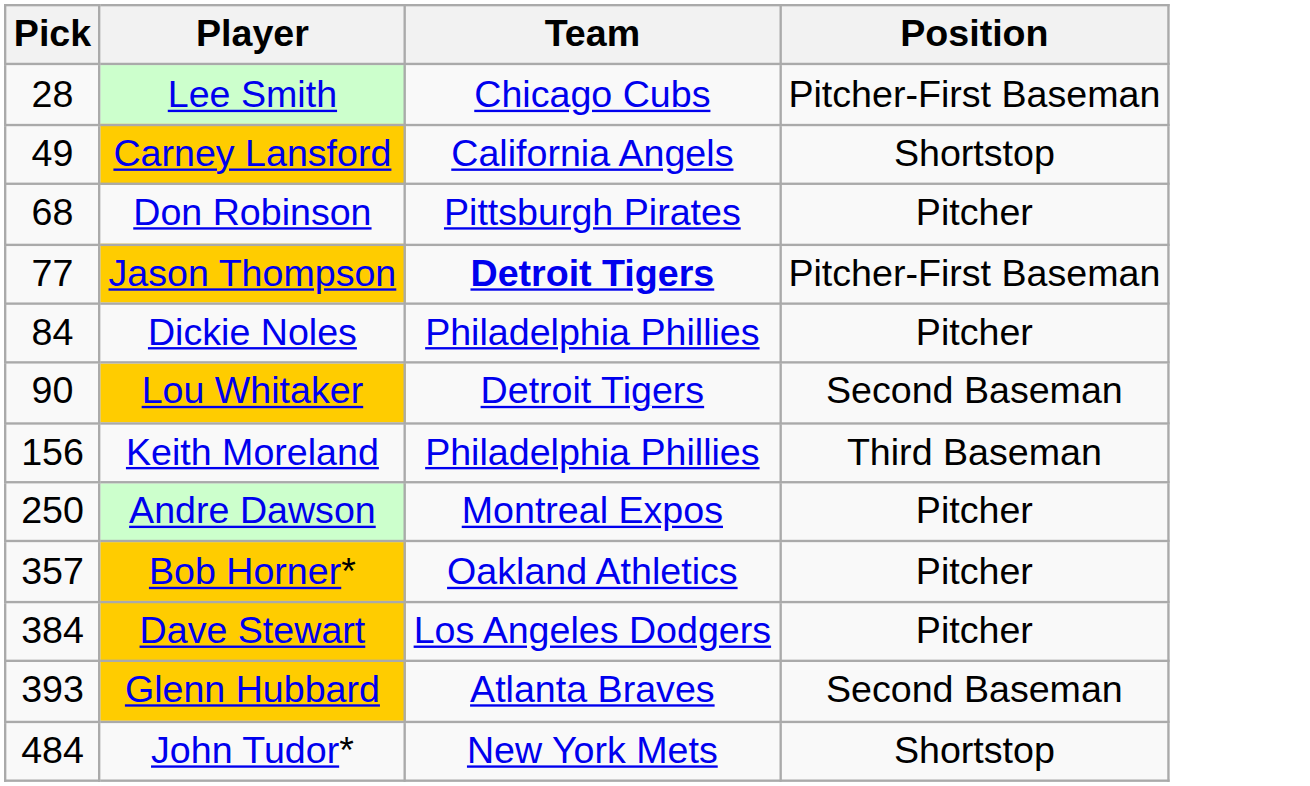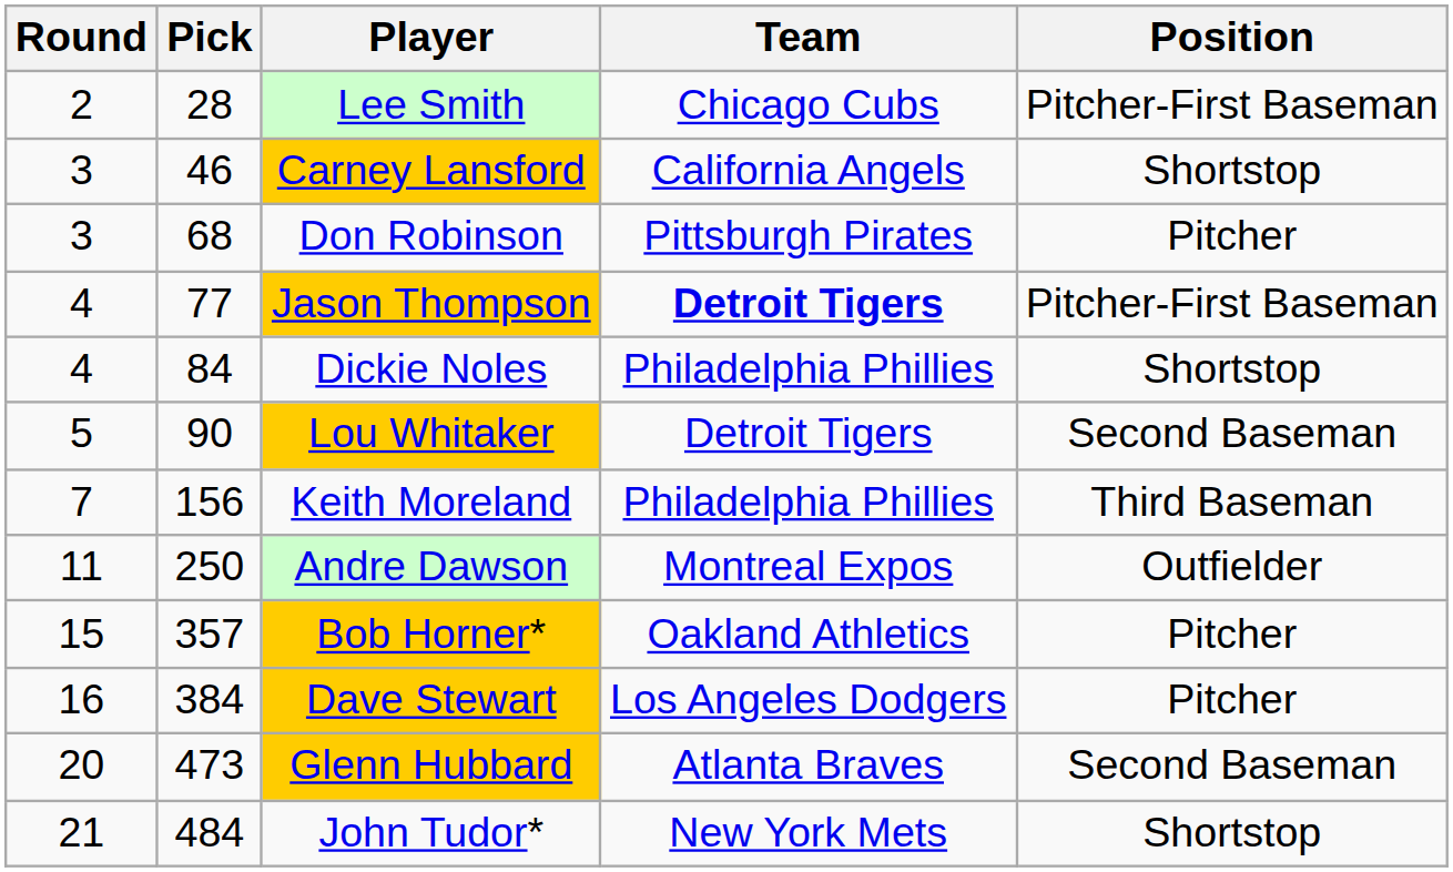 <table class="wikitable sortable" style="text-align:center;" border="1">
 <tr>
+<th>Round</th>
 <th>Pick</th>
 <th>Player</th>
 <th>Team</th>
 <th>Position</th>
 </tr>
 <tr>
+<td>2</td>
 <td>28</td>
 <td bgcolor="#CCFFCC"><a href='#'>Lee Smith</a></td>
 <td><a href='#'>Chicago Cubs</a></td>
 <td>Pitcher-First Baseman</td>
 </tr>
 <tr>
-<td>49</td>
+<td>3</td>
+<td>46</td>
 <td bgcolor="#FFCC00"><a href='#'>Carney Lansford</a></td>
 <td><a href='#'>California Angels</a></td>
 <td>Shortstop</td>
 </tr>
 <tr>
+<td>3</td>
 <td>68</td>
 <td><a href='#'>Don Robinson</a></td>
 <td><a href='#'>Pittsburgh Pirates</a></td>
 <td>Pitcher</td>
 </tr>
 <tr>
+<td>4</td>
 <td>77</td>
 <td bgcolor="#FFCC00"><a href='#'>Jason Thompson</a></td>
 <td><strong><a href='#'>Detroit Tigers</a></strong></td>
 <td>Pitcher-First Baseman</td>
 </tr>
 <tr>
+<td>4</td>
 <td>84</td>
 <td><a href='#'>Dickie Noles</a></td>
 <td><a href='#'>Philadelphia Phillies</a></td>
-<td>Pitcher</td>
+<td>Shortstop</td>
 </tr>
 <tr>
+<td>5</td>
 <td>90</td>
 <td bgcolor="#FFCC00"><a href='#'>Lou Whitaker</a></td>
 <td><a href='#'>Detroit Tigers</a></td>
 <td>Second Baseman</td>
 </tr>
 <tr>
+<td>7</td>
 <td>156</td>
 <td><a href='#'>Keith Moreland</a></td>
 <td><a href='#'>Philadelphia Phillies</a></td>
 <td>Third Baseman</td>
 </tr>
 <tr>
+<td>11</td>
 <td>250</td>
 <td bgcolor="#CCFFCC"><a href='#'>Andre Dawson</a></td>
 <td><a href='#'>Montreal Expos</a></td>
-<td>Pitcher</td>
+<td>Outfielder</td>
 </tr>
 <tr>
+<td>15</td>
 <td>357</td>
 <td bgcolor="#FFCC00"><a href='#'>Bob Horner</a>*</td>
 <td><a href='#'>Oakland Athletics</a></td>
 <td>Pitcher</td>
 </tr>
 <tr>
+<td>16</td>
 <td>384</td>
 <td bgcolor="#FFCC00"><a href='#'>Dave Stewart</a></td>
 <td><a href='#'>Los Angeles Dodgers</a></td>
 <td>Pitcher</td>
 </tr>
 <tr>
-<td>393</td>
+<td>20</td>
+<td>473</td>
 <td bgcolor="#FFCC00"><a href='#'>Glenn Hubbard</a></td>
 <td><a href='#'>Atlanta Braves</a></td>
 <td>Second Baseman</td>
 </tr>
 <tr>
+<td>21</td>
 <td>484</td>
 <td><a href='#'>John Tudor</a>*</td>
 <td><a href='#'>New York Mets</a></td>
 <td>Shortstop</td>
 </tr>
 </table>
